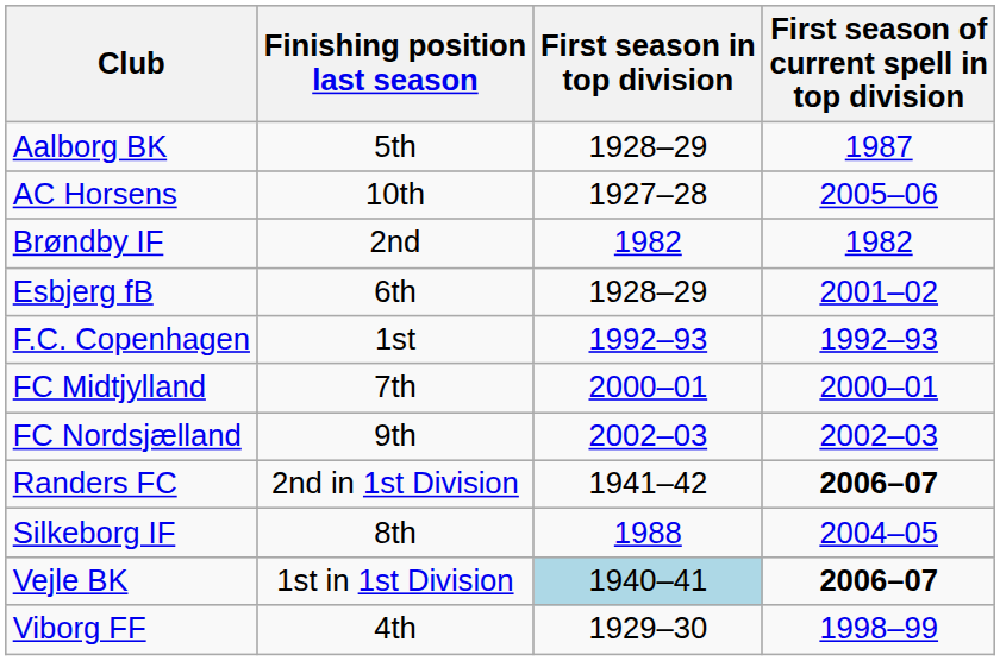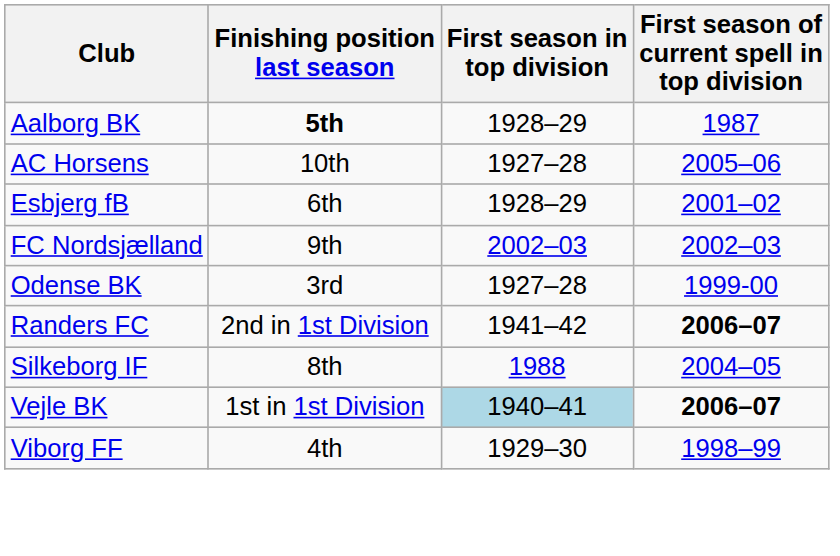 <table class="wikitable" style="text-align:center;">
 <tr>
 <th>Club<br></th>
 <th>Finishing position<br><a href='#'>last season</a></th>
 <th>First season in<br>top division</th>
 <th>First season of<br>current spell in<br>top division</th>
 </tr>
 <tr>
 <td style="text-align:left;"><a href='#'>Aalborg BK</a></td>
-<td>5th</td>
+<td><strong>5th</strong></td>
 <td>1928–29</td>
 <td><a href='#'>1987</a></td>
 </tr>
 <tr>
 <td style="text-align:left;"><a href='#'>AC Horsens</a></td>
 <td>10th</td>
 <td>1927–28</td>
 <td><a href='#'>2005–06</a></td>
 </tr>
 <tr>
-<td style="text-align:left;"><a href='#'>Brøndby IF</a></td>
-<td>2nd</td>
-<td><a href='#'>1982</a></td>
-<td><a href='#'>1982</a></td>
-</tr>
-<tr>
 <td style="text-align:left;"><a href='#'>Esbjerg fB</a></td>
 <td>6th</td>
 <td>1928–29</td>
 <td><a href='#'>2001–02</a></td>
 </tr>
 <tr>
-<td style="text-align:left;"><a href='#'>F.C. Copenhagen</a></td>
-<td>1st</td>
-<td><a href='#'>1992–93</a></td>
-<td><a href='#'>1992–93</a></td>
-</tr>
-<tr>
-<td style="text-align:left;"><a href='#'>FC Midtjylland</a></td>
-<td>7th</td>
-<td><a href='#'>2000–01</a></td>
-<td><a href='#'>2000–01</a></td>
-</tr>
-<tr>
 <td style="text-align:left;"><a href='#'>FC Nordsjælland</a></td>
 <td>9th</td>
 <td><a href='#'>2002–03</a></td>
 <td><a href='#'>2002–03</a></td>
+</tr>
+<tr>
+<td style="text-align:left;"><a href='#'>Odense BK</a></td>
+<td>3rd</td>
+<td>1927–28</td>
+<td><a href='#'>1999-00</a></td>
 </tr>
 <tr>
 <td style="text-align:left;"><a href='#'>Randers FC</a></td>
 <td>2nd in <a href='#'>1st Division</a></td>
 <td>1941–42</td>
 <td><strong>2006–07</strong></td>
 </tr>
 <tr>
 <td style="text-align:left;"><a href='#'>Silkeborg IF</a></td>
 <td>8th</td>
 <td><a href='#'>1988</a></td>
 <td><a href='#'>2004–05</a></td>
 </tr>
 <tr>
 <td style="text-align:left;"><a href='#'>Vejle BK</a></td>
 <td>1st in <a href='#'>1st Division</a></td>
 <td style="background: lightblue;">1940–41</td>
 <td><strong>2006–07</strong></td>
 </tr>
 <tr>
 <td style="text-align:left;"><a href='#'>Viborg FF</a></td>
 <td>4th</td>
 <td>1929–30</td>
 <td><a href='#'>1998–99</a></td>
 </tr>
 </table>
